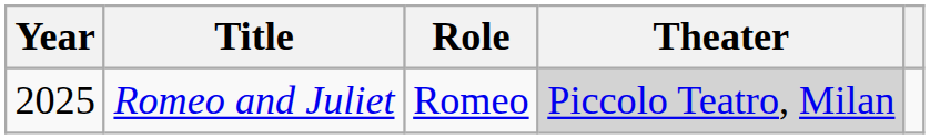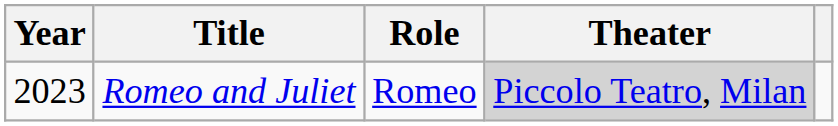 <table class="wikitable sortable">
 <tr>
 <th>Year</th>
 <th>Title</th>
 <th>Role</th>
 <th>Theater</th>
 <th class="unsortable"></th>
 </tr>
 <tr>
-<td>2025</td>
+<td>2023</td>
 <td><em><a href='#'>Romeo and Juliet</a></em></td>
 <td><a href='#'>Romeo</a></td>
 <td style="background: lightgrey;"><a href='#'>Piccolo Teatro</a>, <a href='#'>Milan</a></td>
 <td></td>
 </tr>
 </table>
